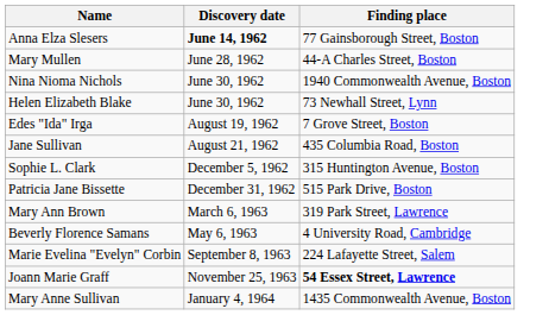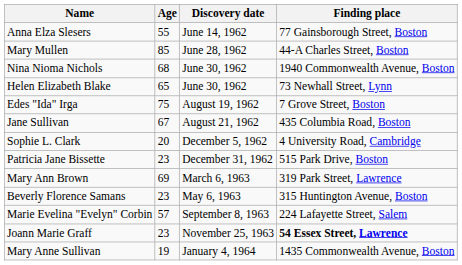 <table class="wikitable sortable">
 <tr>
 <th>Name</th>
+<th>Age</th>
 <th>Discovery date</th>
 <th>Finding place</th>
 </tr>
 <tr>
 <td>Anna Elza Slesers</td>
-<td><strong>June 14, 1962</strong></td>
+<td>55</td>
+<td>June 14, 1962</td>
 <td>77 Gainsborough Street, <a href='#'>Boston</a></td>
 </tr>
 <tr>
 <td>Mary Mullen</td>
+<td>85</td>
 <td>June 28, 1962</td>
 <td>44-A Charles Street, <a href='#'>Boston</a></td>
 </tr>
 <tr>
 <td>Nina Nioma Nichols</td>
+<td>68</td>
 <td>June 30, 1962</td>
 <td>1940 Commonwealth Avenue, <a href='#'>Boston</a></td>
 </tr>
 <tr>
 <td>Helen Elizabeth Blake</td>
+<td>65</td>
 <td>June 30, 1962</td>
 <td>73 Newhall Street, <a href='#'>Lynn</a></td>
 </tr>
 <tr>
 <td>Edes "Ida" Irga</td>
+<td>75</td>
 <td>August 19, 1962</td>
 <td>7 Grove Street, <a href='#'>Boston</a></td>
 </tr>
 <tr>
 <td>Jane Sullivan</td>
+<td>67</td>
 <td>August 21, 1962</td>
 <td>435 Columbia Road, <a href='#'>Boston</a></td>
 </tr>
 <tr>
 <td>Sophie L. Clark</td>
+<td>20</td>
 <td>December 5, 1962</td>
-<td>315 Huntington Avenue, <a href='#'>Boston</a></td>
+<td>4 University Road, <a href='#'>Cambridge</a></td>
 </tr>
 <tr>
 <td>Patricia Jane Bissette</td>
+<td>23</td>
 <td>December 31, 1962</td>
 <td>515 Park Drive, <a href='#'>Boston</a></td>
 </tr>
 <tr>
 <td>Mary Ann Brown</td>
+<td>69</td>
 <td>March 6, 1963</td>
 <td>319 Park Street, <a href='#'>Lawrence</a></td>
 </tr>
 <tr>
 <td>Beverly Florence Samans</td>
+<td>23</td>
 <td>May 6, 1963</td>
-<td>4 University Road, <a href='#'>Cambridge</a></td>
+<td>315 Huntington Avenue, <a href='#'>Boston</a></td>
 </tr>
 <tr>
 <td>Marie Evelina "Evelyn" Corbin</td>
+<td>57</td>
 <td>September 8, 1963</td>
 <td>224 Lafayette Street, <a href='#'>Salem</a></td>
 </tr>
 <tr>
 <td>Joann Marie Graff</td>
+<td>23</td>
 <td>November 25, 1963</td>
 <td><strong>54 Essex Street, <a href='#'>Lawrence</a></strong></td>
 </tr>
 <tr>
 <td>Mary Anne Sullivan</td>
+<td>19</td>
 <td>January 4, 1964</td>
 <td>1435 Commonwealth Avenue, <a href='#'>Boston</a></td>
 </tr>
 </table>
